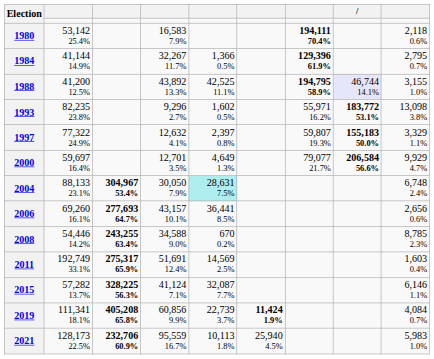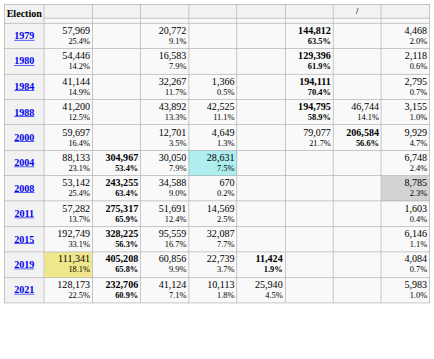 <table class="wikitable" style="text-align:right; line-height:16px">
 <tr>
 <th rowspan="2">Election</th>
 <th width="70" style="font-size:85%"></th>
 <th width="70" style="font-size:85%"></th>
 <th width="70" style="font-size:85%"></th>
 <th width="70" style="font-size:85%"></th>
 <th width="70" style="font-size:85%"></th>
 <th width="70" style="font-size:85%"></th>
 <th width="70" style="font-size:85%"> /<br></th>
 <th width="70" style="font-size:85%"></th>
 </tr>
 <tr>
 <td></td>
 <td></td>
 <td></td>
 <td></td>
 <td></td>
 <td></td>
 <td></td>
 <td></td>
 </tr>
 <tr>
+<th scope="row"><a href='#'>1979</a></th>
+<td>57,969<br><small>25.4%</small></td>
+<td></td>
+<td>20,772<br><small>9.1%</small></td>
+<td></td>
+<td></td>
+<td><strong>144,812<br><small>63.5%</small></strong></td>
+<td></td>
+<td>4,468<br><small>2.0%</small></td>
+</tr>
+<tr>
 <th scope="row"><a href='#'>1980</a></th>
-<td>53,142<br><small>25.4%</small></td>
+<td>54,446<br><small>14.2%</small></td>
 <td></td>
 <td>16,583<br><small>7.9%</small></td>
 <td></td>
 <td></td>
-<td><strong>194,111<br><small>70.4%</small></strong></td>
+<td><strong>129,396<br><small>61.9%</small></strong></td>
 <td></td>
 <td>2,118<br><small>0.6%</small></td>
 </tr>
 <tr>
 <th scope="row"><a href='#'>1984</a></th>
 <td>41,144<br><small>14.9%</small></td>
 <td></td>
 <td>32,267<br><small>11.7%</small></td>
 <td>1,366<br><small>0.5%</small></td>
 <td></td>
-<td><strong>129,396<br><small>61.9%</small></strong></td>
+<td><strong>194,111<br><small>70.4%</small></strong></td>
 <td></td>
 <td>2,795<br><small>0.7%</small></td>
 </tr>
 <tr>
 <th scope="row"><a href='#'>1988</a></th>
 <td>41,200<br><small>12.5%</small></td>
 <td></td>
 <td>43,892<br><small>13.3%</small></td>
 <td>42,525<br><small>11.1%</small></td>
 <td></td>
 <td><strong>194,795<br><small>58.9%</small></strong></td>
-<td style="background: lavender;">46,744<br><small>14.1%</small></td>
+<td>46,744<br><small>14.1%</small></td>
 <td>3,155<br><small>1.0%</small></td>
-</tr>
-<tr>
-<th scope="row"><a href='#'>1993</a></th>
-<td>82,235<br><small>23.8%</small></td>
-<td></td>
-<td>9,296<br><small>2.7%</small></td>
-<td>1,602<br><small>0.5%</small></td>
-<td></td>
-<td>55,971<br><small>16.2%</small></td>
-<td><strong>183,772<br><small>53.1%</small></strong></td>
-<td>13,098<br><small>3.8%</small></td>
-</tr>
-<tr>
-<th scope="row"><a href='#'>1997</a></th>
-<td>77,322<br><small>24.9%</small></td>
-<td></td>
-<td>12,632<br><small>4.1%</small></td>
-<td>2,397<br><small>0.8%</small></td>
-<td></td>
-<td>59,807<br><small>19.3%</small></td>
-<td><strong>155,183<br><small>50.0%</small></strong></td>
-<td>3,329<br><small>1.1%</small></td>
 </tr>
 <tr>
 <th scope="row"><a href='#'>2000</a></th>
 <td>59,697<br><small>16.4%</small></td>
 <td></td>
 <td>12,701<br><small>3.5%</small></td>
 <td>4,649<br><small>1.3%</small></td>
 <td></td>
 <td>79,077<br><small>21.7%</small></td>
 <td><strong>206,584<br><small>56.6%</small></strong></td>
 <td>9,929<br><small>4.7%</small></td>
 </tr>
 <tr>
 <th scope="row"><a href='#'>2004</a></th>
 <td>88,133<br><small>23.1%</small></td>
 <td><strong>304,967<br><small>53.4%</small></strong></td>
 <td>30,050<br><small>7.9%</small></td>
 <td style="background: paleturquoise;">28,631<br><small>7.5%</small></td>
 <td></td>
 <td></td>
 <td></td>
 <td>6,748<br><small>2.4%</small></td>
 </tr>
 <tr>
-<th scope="row"><a href='#'>2006</a></th>
-<td>69,260<br><small>16.1%</small></td>
-<td><strong>277,693<br><small>64.7%</small></strong></td>
-<td>43,157<br><small>10.1%</small></td>
-<td>36,441<br><small>8.5%</small></td>
-<td></td>
-<td></td>
-<td></td>
-<td>2,656<br><small>0.6%</small></td>
-</tr>
-<tr>
 <th scope="row"><a href='#'>2008</a></th>
-<td>54,446<br><small>14.2%</small></td>
+<td>53,142<br><small>25.4%</small></td>
 <td><strong>243,255<br><small>63.4%</small></strong></td>
 <td>34,588<br><small>9.0%</small></td>
 <td>670<br><small>0.2%</small></td>
 <td></td>
 <td></td>
 <td></td>
-<td>8,785<br><small>2.3%</small></td>
+<td style="background: lightgrey;">8,785<br><small>2.3%</small></td>
 </tr>
 <tr>
 <th scope="row"><a href='#'>2011</a></th>
-<td>192,749<br><small>33.1%</small></td>
+<td>57,282<br><small>13.7%</small></td>
 <td><strong>275,317<br><small>65.9%</small></strong></td>
 <td>51,691<br><small>12.4%</small></td>
 <td>14,569<br><small>2.5%</small></td>
 <td></td>
 <td></td>
 <td></td>
 <td>1,603<br><small>0.4%</small></td>
 </tr>
 <tr>
 <th scope="row"><a href='#'>2015</a></th>
-<td>57,282<br><small>13.7%</small></td>
+<td>192,749<br><small>33.1%</small></td>
 <td><strong>328,225<br><small>56.3%</small></strong></td>
-<td>41,124<br><small>7.1%</small></td>
+<td>95,559<br><small>16.7%</small></td>
 <td>32,087<br><small>7.7%</small></td>
 <td></td>
 <td></td>
 <td></td>
 <td>6,146<br><small>1.1%</small></td>
 </tr>
 <tr>
 <th scope="row"><a href='#'>2019</a></th>
-<td>111,341<br><small>18.1%</small></td>
+<td style="background: khaki;">111,341<br><small>18.1%</small></td>
 <td><strong>405,208<br><small>65.8%</small></strong></td>
 <td>60,856<br><small>9.9%</small></td>
 <td>22,739<br><small>3.7%</small></td>
 <td><strong>11,424<br><small>1.9%</small></strong></td>
 <td></td>
 <td></td>
 <td>4,084<br><small>0.7%</small></td>
 </tr>
 <tr>
 <th scope="row"><a href='#'>2021</a></th>
 <td>128,173<br><small>22.5%</small></td>
 <td><strong>232,706<br><small>60.9%</small></strong></td>
-<td>95,559<br><small>16.7%</small></td>
+<td>41,124<br><small>7.1%</small></td>
 <td>10,113<br><small>1.8%</small></td>
 <td>25,940<br><small>4.5%</small></td>
 <td></td>
 <td></td>
 <td>5,983<br><small>1.0%</small></td>
 </tr>
 </table>
